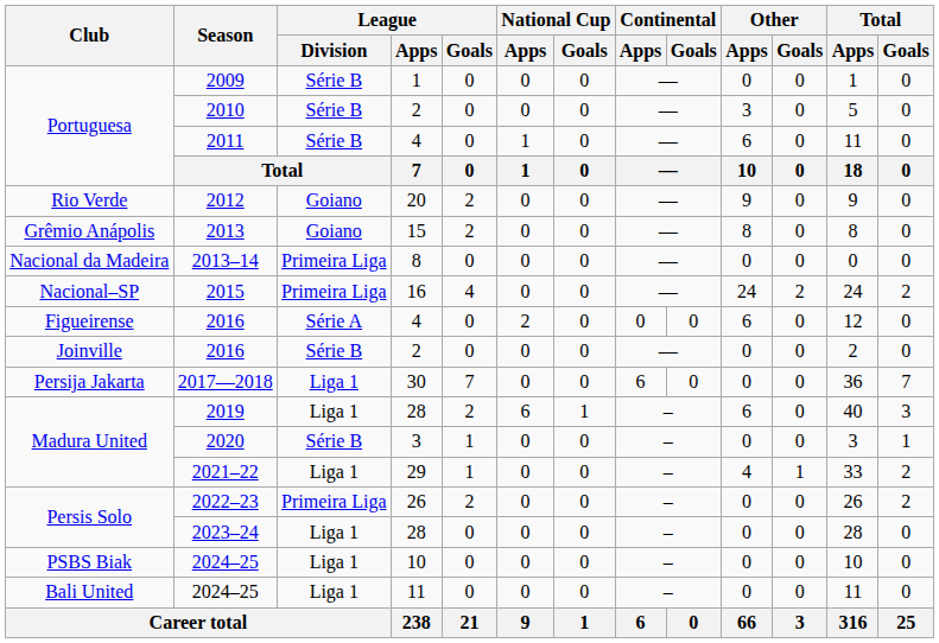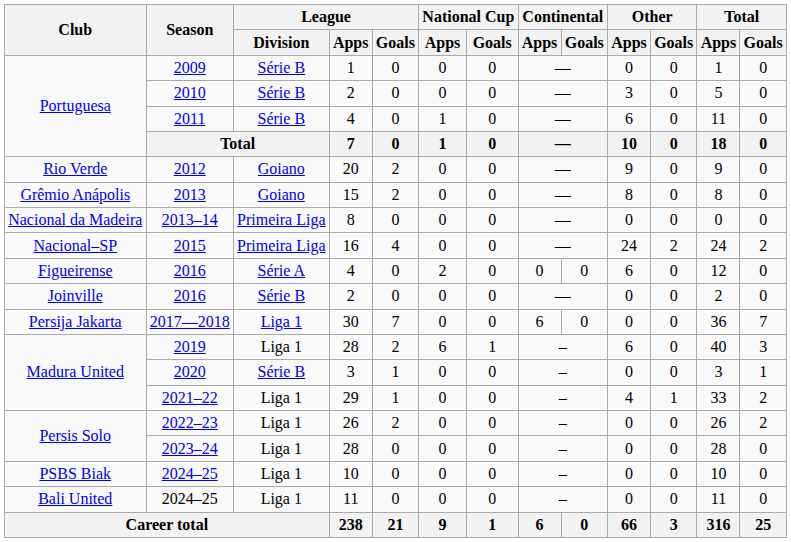 <table class="wikitable" style="text-align:center">
 <tr>
 <th rowspan="2">Club</th>
 <th rowspan="2">Season</th>
 <th colspan="3">League</th>
 <th colspan="2">National Cup</th>
 <th colspan="2">Continental</th>
 <th colspan="2">Other</th>
 <th colspan="2">Total</th>
 </tr>
 <tr>
 <th>Division</th>
 <th>Apps</th>
 <th>Goals</th>
 <th>Apps</th>
 <th>Goals</th>
 <th>Apps</th>
 <th>Goals</th>
 <th>Apps</th>
 <th>Goals</th>
 <th>Apps</th>
 <th>Goals</th>
 </tr>
 <tr>
 <td rowspan="4"><a href='#'>Portuguesa</a></td>
 <td><a href='#'>2009</a></td>
 <td><a href='#'>Série B</a></td>
 <td>1</td>
 <td>0</td>
 <td>0</td>
 <td>0</td>
 <td colspan="2">—</td>
 <td>0</td>
 <td>0</td>
 <td>1</td>
 <td>0</td>
 </tr>
 <tr>
 <td><a href='#'>2010</a></td>
 <td><a href='#'>Série B</a></td>
 <td>2</td>
 <td>0</td>
 <td>0</td>
 <td>0</td>
 <td colspan="2">—</td>
 <td>3</td>
 <td>0</td>
 <td>5</td>
 <td>0</td>
 </tr>
 <tr>
 <td><a href='#'>2011</a></td>
 <td><a href='#'>Série B</a></td>
 <td>4</td>
 <td>0</td>
 <td>1</td>
 <td>0</td>
 <td colspan="2">—</td>
 <td>6</td>
 <td>0</td>
 <td>11</td>
 <td>0</td>
 </tr>
 <tr>
 <th colspan="2">Total</th>
 <th>7</th>
 <th>0</th>
 <th>1</th>
 <th>0</th>
 <th colspan="2">—</th>
 <th>10</th>
 <th>0</th>
 <th>18</th>
 <th>0</th>
 </tr>
 <tr>
 <td><a href='#'>Rio Verde</a></td>
 <td><a href='#'>2012</a></td>
 <td><a href='#'>Goiano</a></td>
 <td>20</td>
 <td>2</td>
 <td>0</td>
 <td>0</td>
 <td colspan="2">—</td>
 <td>9</td>
 <td>0</td>
 <td>9</td>
 <td>0</td>
 </tr>
 <tr>
 <td><a href='#'>Grêmio Anápolis</a></td>
 <td><a href='#'>2013</a></td>
 <td><a href='#'>Goiano</a></td>
 <td>15</td>
 <td>2</td>
 <td>0</td>
 <td>0</td>
 <td colspan="2">—</td>
 <td>8</td>
 <td>0</td>
 <td>8</td>
 <td>0</td>
 </tr>
 <tr>
 <td><a href='#'>Nacional da Madeira</a></td>
 <td><a href='#'>2013–14</a></td>
 <td><a href='#'>Primeira Liga</a></td>
 <td>8</td>
 <td>0</td>
 <td>0</td>
 <td>0</td>
 <td colspan="2">—</td>
 <td>0</td>
 <td>0</td>
 <td>0</td>
 <td>0</td>
 </tr>
 <tr>
 <td><a href='#'>Nacional–SP</a></td>
 <td><a href='#'>2015</a></td>
 <td><a href='#'>Primeira Liga</a></td>
 <td>16</td>
 <td>4</td>
 <td>0</td>
 <td>0</td>
 <td colspan="2">—</td>
 <td>24</td>
 <td>2</td>
 <td>24</td>
 <td>2</td>
 </tr>
 <tr>
 <td><a href='#'>Figueirense</a></td>
 <td><a href='#'>2016</a></td>
 <td><a href='#'>Série A</a></td>
 <td>4</td>
 <td>0</td>
 <td>2</td>
 <td>0</td>
 <td>0</td>
 <td>0</td>
 <td>6</td>
 <td>0</td>
 <td>12</td>
 <td>0</td>
 </tr>
 <tr>
 <td><a href='#'>Joinville</a></td>
 <td><a href='#'>2016</a></td>
 <td><a href='#'>Série B</a></td>
 <td>2</td>
 <td>0</td>
 <td>0</td>
 <td>0</td>
 <td colspan="2">—</td>
 <td>0</td>
 <td>0</td>
 <td>2</td>
 <td>0</td>
 </tr>
 <tr>
 <td><a href='#'>Persija Jakarta</a></td>
 <td><a href='#'>2017—2018</a></td>
 <td><a href='#'>Liga 1</a></td>
 <td>30</td>
 <td>7</td>
 <td>0</td>
 <td>0</td>
 <td>6</td>
 <td>0</td>
 <td>0</td>
 <td>0</td>
 <td>36</td>
 <td>7</td>
 </tr>
 <tr>
 <td rowspan="3"><a href='#'>Madura United</a></td>
 <td><a href='#'>2019</a></td>
 <td rowspan="1" valign="center">Liga 1</td>
 <td>28</td>
 <td>2</td>
 <td>6</td>
 <td>1</td>
 <td colspan="2">–</td>
 <td>6</td>
 <td>0</td>
 <td>40</td>
 <td>3</td>
 </tr>
 <tr>
 <td><a href='#'>2020</a></td>
 <td><a href='#'>Série B</a></td>
 <td>3</td>
 <td>1</td>
 <td>0</td>
 <td>0</td>
 <td colspan="2">–</td>
 <td>0</td>
 <td>0</td>
 <td>3</td>
 <td>1</td>
 </tr>
 <tr>
 <td><a href='#'>2021–22</a></td>
 <td rowspan="1" valign="center">Liga 1</td>
 <td>29</td>
 <td>1</td>
 <td>0</td>
 <td>0</td>
 <td colspan="2">–</td>
 <td>4</td>
 <td>1</td>
 <td>33</td>
 <td>2</td>
 </tr>
 <tr>
 <td rowspan="2"><a href='#'>Persis Solo</a></td>
 <td><a href='#'>2022–23</a></td>
-<td><a href='#'>Primeira Liga</a></td>
+<td rowspan="1" valign="center">Liga 1</td>
 <td>26</td>
 <td>2</td>
 <td>0</td>
 <td>0</td>
 <td colspan="2">–</td>
 <td>0</td>
 <td>0</td>
 <td>26</td>
 <td>2</td>
 </tr>
 <tr>
 <td><a href='#'>2023–24</a></td>
 <td rowspan="1" valign="center">Liga 1</td>
 <td>28</td>
 <td>0</td>
 <td>0</td>
 <td>0</td>
 <td colspan="2">–</td>
 <td>0</td>
 <td>0</td>
 <td>28</td>
 <td>0</td>
 </tr>
 <tr>
 <td rowspan="1"><a href='#'>PSBS Biak</a></td>
 <td><a href='#'>2024–25</a></td>
 <td rowspan="1" valign="center">Liga 1</td>
 <td>10</td>
 <td>0</td>
 <td>0</td>
 <td>0</td>
 <td colspan="2">–</td>
 <td>0</td>
 <td>0</td>
 <td>10</td>
 <td>0</td>
 </tr>
 <tr>
 <td rowspan="1"><a href='#'>Bali United</a></td>
 <td>2024–25</td>
 <td rowspan="1" valign="center">Liga 1</td>
 <td>11</td>
 <td>0</td>
 <td>0</td>
 <td>0</td>
 <td colspan="2">–</td>
 <td>0</td>
 <td>0</td>
 <td>11</td>
 <td>0</td>
 </tr>
 <tr>
 <th colspan="3">Career total</th>
 <th>238</th>
 <th>21</th>
 <th>9</th>
 <th>1</th>
 <th>6</th>
 <th>0</th>
 <th>66</th>
 <th>3</th>
 <th>316</th>
 <th>25</th>
 </tr>
 </table>
